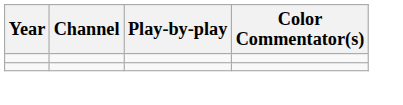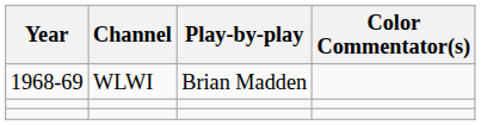 <table class="wikitable mw-collapsible">
 <tr>
 <th>Year</th>
 <th>Channel</th>
 <th>Play-by-play</th>
 <th>Color<br>Commentator(s)</th>
+</tr>
+<tr>
+<td>1968-69</td>
+<td>WLWI</td>
+<td>Brian Madden</td>
+<td></td>
 </tr>
 <tr>
 <td></td>
 <td></td>
 <td></td>
 <td></td>
 </tr>
 <tr>
 <td></td>
 <td></td>
 <td></td>
 <td></td>
 </tr>
 </table>
